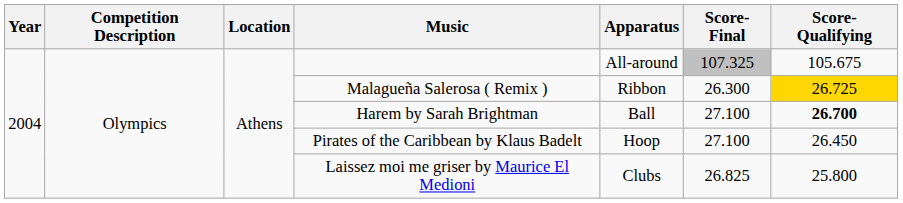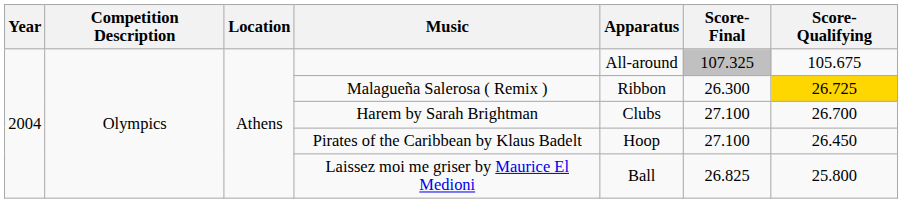 <table class="wikitable" style="text-align:center">
 <tr>
 <th>Year</th>
 <th>Competition Description</th>
 <th>Location</th>
 <th>Music</th>
 <th>Apparatus</th>
 <th>Score-Final</th>
 <th>Score-Qualifying</th>
 </tr>
 <tr>
 <td rowspan="5">2004</td>
 <td rowspan="5">Olympics</td>
 <td rowspan="5">Athens</td>
 <td></td>
 <td>All-around</td>
 <td bgcolor="silver">107.325</td>
 <td>105.675</td>
 </tr>
 <tr>
 <td>Malagueña Salerosa ( Remix )</td>
 <td>Ribbon</td>
 <td>26.300</td>
 <td style="background: gold;">26.725</td>
 </tr>
 <tr>
 <td>Harem by Sarah Brightman</td>
-<td>Ball</td>
+<td>Clubs</td>
 <td>27.100</td>
-<td><strong>26.700</strong></td>
+<td>26.700</td>
 </tr>
 <tr>
 <td>Pirates of the Caribbean by Klaus Badelt</td>
 <td>Hoop</td>
 <td>27.100</td>
 <td>26.450</td>
 </tr>
 <tr>
 <td>Laissez moi me griser by <a href='#'>Maurice El Medioni</a></td>
-<td>Clubs</td>
+<td>Ball</td>
 <td>26.825</td>
 <td>25.800</td>
 </tr>
 </table>
